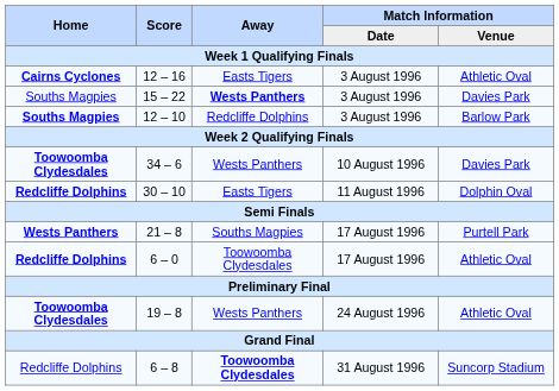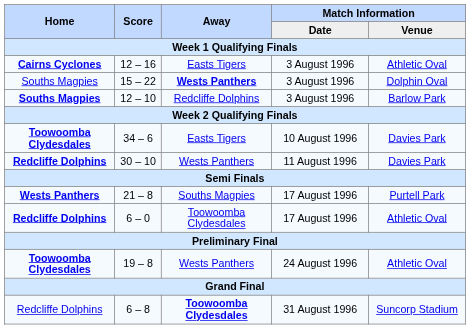 <table border=1 style="border-collapse:collapse; font-size:90%; text-align:center;" cellpadding=3 cellspacing=0>
 <tr bgcolor=#C1D8FF>
 <th rowspan=2 width=16%>Home</th>
 <th rowspan=2 width=5%>Score</th>
 <th rowspan=2 width=16%>Away</th>
 <th colspan=6>Match Information</th>
 </tr>
 <tr bgcolor=#EFEFEF>
 <th width=14%>Date</th>
 <th width=14%>Venue</th>
 </tr>
 <tr bgcolor="#D0E7FF">
 <td colspan=7><strong>Week 1 Qualifying Finals</strong></td>
 </tr>
 <tr bgcolor=#F5FAFF>
 <td> <strong><a href='#'>Cairns Cyclones</a></strong></td>
 <td>12 – 16</td>
 <td> <a href='#'>Easts Tigers</a></td>
 <td>3 August 1996</td>
 <td><a href='#'>Athletic Oval</a></td>
 </tr>
 <tr bgcolor=#F5FAFF>
 <td> <a href='#'>Souths Magpies</a></td>
 <td>15 – 22</td>
 <td> <strong><a href='#'>Wests Panthers</a></strong></td>
 <td>3 August 1996</td>
-<td><a href='#'>Davies Park</a></td>
+<td><a href='#'>Dolphin Oval</a></td>
 </tr>
 <tr bgcolor=#F5FAFF>
 <td> <strong><a href='#'>Souths Magpies</a></strong></td>
 <td>12 – 10</td>
 <td> <a href='#'>Redcliffe Dolphins</a></td>
 <td>3 August 1996</td>
 <td><a href='#'>Barlow Park</a></td>
 </tr>
 <tr bgcolor="#D0E7FF">
 <td colspan=7><strong>Week 2 Qualifying Finals</strong></td>
 </tr>
 <tr bgcolor=#F5FAFF>
 <td> <strong><a href='#'>Toowoomba Clydesdales</a></strong></td>
 <td>34 – 6</td>
-<td> <a href='#'>Wests Panthers</a></td>
+<td> <a href='#'>Easts Tigers</a></td>
 <td>10 August 1996</td>
 <td><a href='#'>Davies Park</a></td>
 </tr>
 <tr bgcolor=#F5FAFF>
 <td> <strong><a href='#'>Redcliffe Dolphins</a></strong></td>
 <td>30 – 10</td>
-<td> <a href='#'>Easts Tigers</a></td>
+<td> <a href='#'>Wests Panthers</a></td>
 <td>11 August 1996</td>
-<td><a href='#'>Dolphin Oval</a></td>
+<td><a href='#'>Davies Park</a></td>
 </tr>
 <tr bgcolor="#D0E7FF">
 <td colspan=7><strong>Semi Finals</strong></td>
 </tr>
 <tr bgcolor=#F5FAFF>
 <td> <strong><a href='#'>Wests Panthers</a></strong></td>
 <td>21 – 8</td>
 <td> <a href='#'>Souths Magpies</a></td>
 <td>17 August 1996</td>
 <td><a href='#'>Purtell Park</a></td>
 </tr>
 <tr bgcolor=#F5FAFF>
 <td> <strong><a href='#'>Redcliffe Dolphins</a></strong></td>
 <td>6 – 0</td>
 <td> <a href='#'>Toowoomba Clydesdales</a></td>
 <td>17 August 1996</td>
 <td><a href='#'>Athletic Oval</a></td>
 </tr>
 <tr bgcolor="#D0E7FF">
 <td colspan=7><strong>Preliminary Final</strong></td>
 </tr>
 <tr bgcolor=#F5FAFF>
 <td> <strong><a href='#'>Toowoomba Clydesdales</a></strong></td>
 <td>19 – 8</td>
 <td> <a href='#'>Wests Panthers</a></td>
 <td>24 August 1996</td>
 <td><a href='#'>Athletic Oval</a></td>
 </tr>
 <tr bgcolor="#D0E7FF">
 <td colspan=7><strong>Grand Final</strong></td>
 </tr>
 <tr bgcolor=#F5FAFF>
 <td> <a href='#'>Redcliffe Dolphins</a></td>
 <td>6 – 8</td>
 <td> <strong><a href='#'>Toowoomba Clydesdales</a></strong></td>
 <td>31 August 1996</td>
 <td><a href='#'>Suncorp Stadium</a></td>
 </tr>
 </table>
